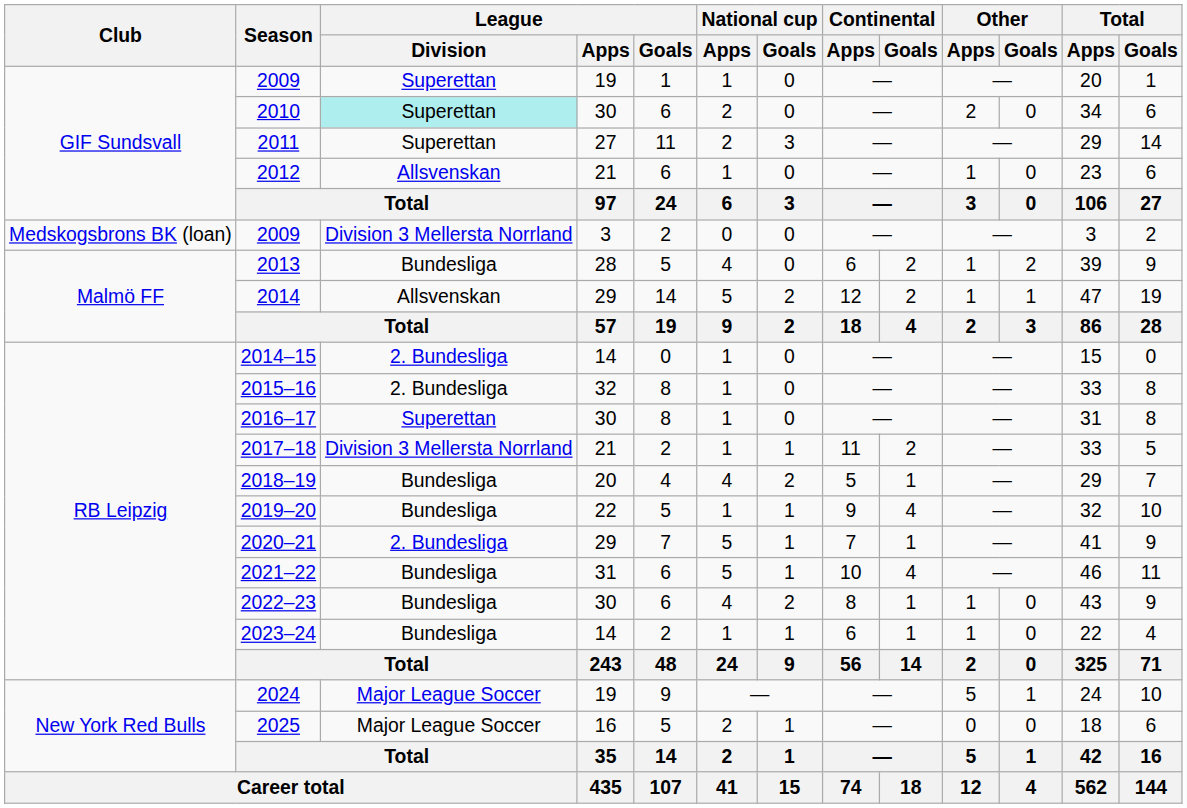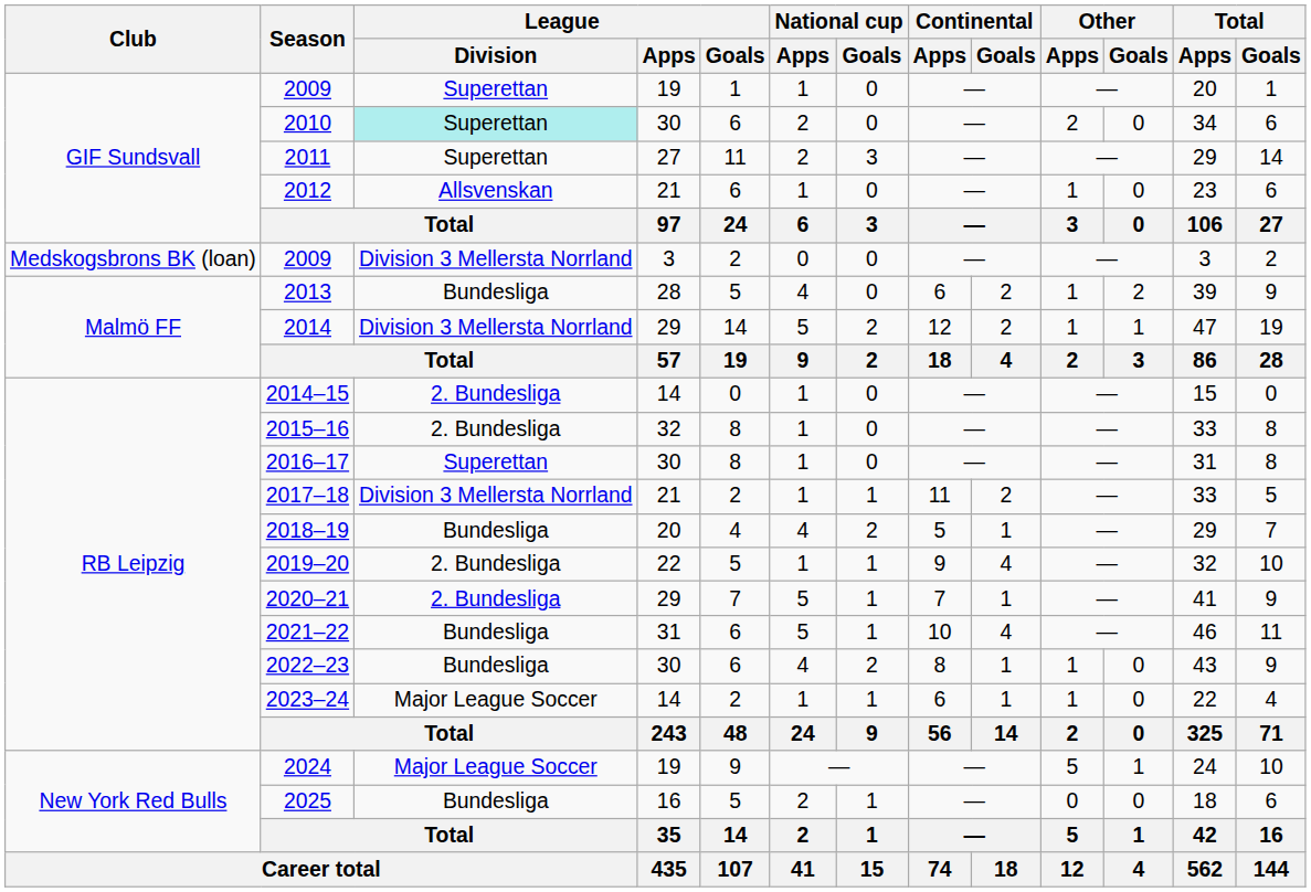 <table class="wikitable" Style="text-align:center">
 <tr>
 <th rowspan="2">Club</th>
 <th rowspan="2">Season</th>
 <th colspan="3">League</th>
 <th colspan="2">National cup</th>
 <th colspan="2">Continental</th>
 <th colspan="2">Other</th>
 <th colspan="2">Total</th>
 </tr>
 <tr>
 <th>Division</th>
 <th>Apps</th>
 <th>Goals</th>
 <th>Apps</th>
 <th>Goals</th>
 <th>Apps</th>
 <th>Goals</th>
 <th>Apps</th>
 <th>Goals</th>
 <th>Apps</th>
 <th>Goals</th>
 </tr>
 <tr>
 <td rowspan="5"><a href='#'>GIF Sundsvall</a></td>
 <td><a href='#'>2009</a></td>
 <td><a href='#'>Superettan</a></td>
 <td>19</td>
 <td>1</td>
 <td>1</td>
 <td>0</td>
 <td colspan="2">—</td>
 <td colspan="2">—</td>
 <td>20</td>
 <td>1</td>
 </tr>
 <tr>
 <td><a href='#'>2010</a></td>
 <td style="background: paleturquoise;">Superettan</td>
 <td>30</td>
 <td>6</td>
 <td>2</td>
 <td>0</td>
 <td colspan="2">—</td>
 <td>2</td>
 <td>0</td>
 <td>34</td>
 <td>6</td>
 </tr>
 <tr>
 <td><a href='#'>2011</a></td>
 <td>Superettan</td>
 <td>27</td>
 <td>11</td>
 <td>2</td>
 <td>3</td>
 <td colspan="2">—</td>
 <td colspan="2">—</td>
 <td>29</td>
 <td>14</td>
 </tr>
 <tr>
 <td><a href='#'>2012</a></td>
 <td><a href='#'>Allsvenskan</a></td>
 <td>21</td>
 <td>6</td>
 <td>1</td>
 <td>0</td>
 <td colspan="2">—</td>
 <td>1</td>
 <td>0</td>
 <td>23</td>
 <td>6</td>
 </tr>
 <tr>
 <th colspan="2">Total</th>
 <th>97</th>
 <th>24</th>
 <th>6</th>
 <th>3</th>
 <th colspan="2">—</th>
 <th>3</th>
 <th>0</th>
 <th>106</th>
 <th>27</th>
 </tr>
 <tr>
 <td><a href='#'>Medskogsbrons BK</a> (loan)</td>
 <td><a href='#'>2009</a></td>
 <td><a href='#'>Division 3 Mellersta Norrland</a></td>
 <td>3</td>
 <td>2</td>
 <td>0</td>
 <td>0</td>
 <td colspan="2">—</td>
 <td colspan="2">—</td>
 <td>3</td>
 <td>2</td>
 </tr>
 <tr>
 <td rowspan="3"><a href='#'>Malmö FF</a></td>
 <td><a href='#'>2013</a></td>
 <td>Bundesliga</td>
 <td>28</td>
 <td>5</td>
 <td>4</td>
 <td>0</td>
 <td>6</td>
 <td>2</td>
 <td>1</td>
 <td>2</td>
 <td>39</td>
 <td>9</td>
 </tr>
 <tr>
 <td><a href='#'>2014</a></td>
-<td>Allsvenskan</td>
+<td><a href='#'>Division 3 Mellersta Norrland</a></td>
 <td>29</td>
 <td>14</td>
 <td>5</td>
 <td>2</td>
 <td>12</td>
 <td>2</td>
 <td>1</td>
 <td>1</td>
 <td>47</td>
 <td>19</td>
 </tr>
 <tr>
 <th colspan="2">Total</th>
 <th>57</th>
 <th>19</th>
 <th>9</th>
 <th>2</th>
 <th>18</th>
 <th>4</th>
 <th>2</th>
 <th>3</th>
 <th>86</th>
 <th>28</th>
 </tr>
 <tr>
 <td rowspan="11"><a href='#'>RB Leipzig</a></td>
 <td><a href='#'>2014–15</a></td>
 <td><a href='#'>2. Bundesliga</a></td>
 <td>14</td>
 <td>0</td>
 <td>1</td>
 <td>0</td>
 <td colspan="2">—</td>
 <td colspan="2">—</td>
 <td>15</td>
 <td>0</td>
 </tr>
 <tr>
 <td><a href='#'>2015–16</a></td>
 <td>2. Bundesliga</td>
 <td>32</td>
 <td>8</td>
 <td>1</td>
 <td>0</td>
 <td colspan="2">—</td>
 <td colspan="2">—</td>
 <td>33</td>
 <td>8</td>
 </tr>
 <tr>
 <td><a href='#'>2016–17</a></td>
 <td><a href='#'>Superettan</a></td>
 <td>30</td>
 <td>8</td>
 <td>1</td>
 <td>0</td>
 <td colspan="2">—</td>
 <td colspan="2">—</td>
 <td>31</td>
 <td>8</td>
 </tr>
 <tr>
 <td><a href='#'>2017–18</a></td>
 <td><a href='#'>Division 3 Mellersta Norrland</a></td>
 <td>21</td>
 <td>2</td>
 <td>1</td>
 <td>1</td>
 <td>11</td>
 <td>2</td>
 <td colspan="2">—</td>
 <td>33</td>
 <td>5</td>
 </tr>
 <tr>
 <td><a href='#'>2018–19</a></td>
 <td>Bundesliga</td>
 <td>20</td>
 <td>4</td>
 <td>4</td>
 <td>2</td>
 <td>5</td>
 <td>1</td>
 <td colspan="2">—</td>
 <td>29</td>
 <td>7</td>
 </tr>
 <tr>
 <td><a href='#'>2019–20</a></td>
-<td>Bundesliga</td>
+<td>2. Bundesliga</td>
 <td>22</td>
 <td>5</td>
 <td>1</td>
 <td>1</td>
 <td>9</td>
 <td>4</td>
 <td colspan="2">—</td>
 <td>32</td>
 <td>10</td>
 </tr>
 <tr>
 <td><a href='#'>2020–21</a></td>
 <td><a href='#'>2. Bundesliga</a></td>
 <td>29</td>
 <td>7</td>
 <td>5</td>
 <td>1</td>
 <td>7</td>
 <td>1</td>
 <td colspan="2">—</td>
 <td>41</td>
 <td>9</td>
 </tr>
 <tr>
 <td><a href='#'>2021–22</a></td>
 <td>Bundesliga</td>
 <td>31</td>
 <td>6</td>
 <td>5</td>
 <td>1</td>
 <td>10</td>
 <td>4</td>
 <td colspan="2">—</td>
 <td>46</td>
 <td>11</td>
 </tr>
 <tr>
 <td><a href='#'>2022–23</a></td>
 <td>Bundesliga</td>
 <td>30</td>
 <td>6</td>
 <td>4</td>
 <td>2</td>
 <td>8</td>
 <td>1</td>
 <td>1</td>
 <td>0</td>
 <td>43</td>
 <td>9</td>
 </tr>
 <tr>
 <td><a href='#'>2023–24</a></td>
-<td>Bundesliga</td>
+<td>Major League Soccer</td>
 <td>14</td>
 <td>2</td>
 <td>1</td>
 <td>1</td>
 <td>6</td>
 <td>1</td>
 <td>1</td>
 <td>0</td>
 <td>22</td>
 <td>4</td>
 </tr>
 <tr>
 <th colspan="2">Total</th>
 <th>243</th>
 <th>48</th>
 <th>24</th>
 <th>9</th>
 <th>56</th>
 <th>14</th>
 <th>2</th>
 <th>0</th>
 <th>325</th>
 <th>71</th>
 </tr>
 <tr>
 <td rowspan="3"><a href='#'>New York Red Bulls</a></td>
 <td><a href='#'>2024</a></td>
 <td><a href='#'>Major League Soccer</a></td>
 <td>19</td>
 <td>9</td>
 <td colspan="2">—</td>
 <td colspan="2">—</td>
 <td>5</td>
 <td>1</td>
 <td>24</td>
 <td>10</td>
 </tr>
 <tr>
 <td><a href='#'>2025</a></td>
-<td>Major League Soccer</td>
+<td>Bundesliga</td>
 <td>16</td>
 <td>5</td>
 <td>2</td>
 <td>1</td>
 <td colspan="2">—</td>
 <td>0</td>
 <td>0</td>
 <td>18</td>
 <td>6</td>
 </tr>
 <tr>
 <th colspan="2">Total</th>
 <th>35</th>
 <th>14</th>
 <th>2</th>
 <th>1</th>
 <th colspan="2">—</th>
 <th>5</th>
 <th>1</th>
 <th>42</th>
 <th>16</th>
 </tr>
 <tr>
 <th colspan="3">Career total</th>
 <th>435</th>
 <th>107</th>
 <th>41</th>
 <th>15</th>
 <th>74</th>
 <th>18</th>
 <th>12</th>
 <th>4</th>
 <th>562</th>
 <th>144</th>
 </tr>
 </table>
